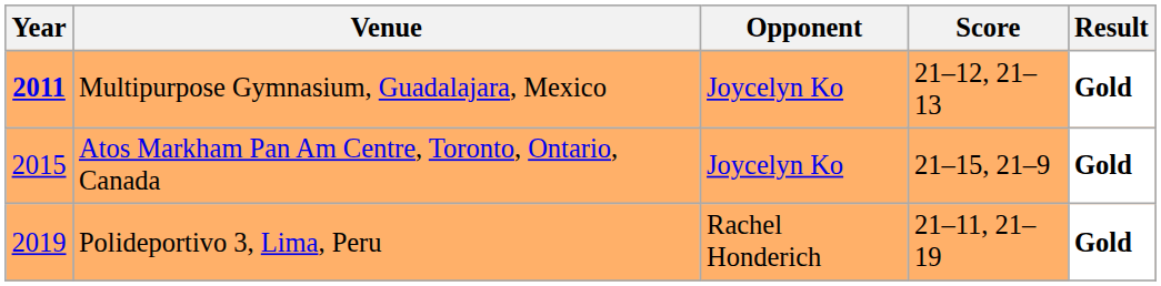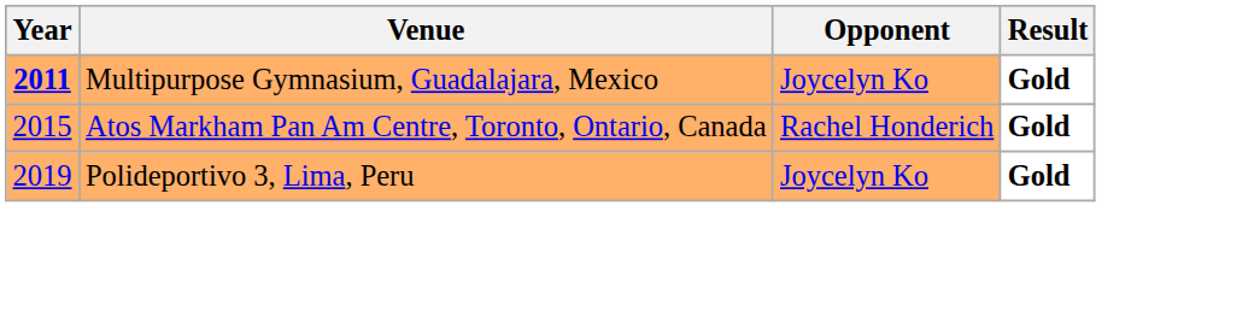 <table class="sortable wikitable" style="font-size: 90%">
 <tr>
 <th>Year</th>
 <th>Venue</th>
 <th>Opponent</th>
-<th>Score</th>
 <th>Result</th>
 </tr>
 <tr style="background:#FFB069">
 <td align="center"><strong><a href='#'>2011</a></strong></td>
 <td align="left">Multipurpose Gymnasium, <a href='#'>Guadalajara</a>, Mexico</td>
 <td align="left"> <a href='#'>Joycelyn Ko</a></td>
-<td align="left">21–12, 21–13</td>
 <td style="text-align:left; background:white"> <strong>Gold</strong></td>
 </tr>
 <tr style="background:#FFB069">
 <td align="center"><a href='#'>2015</a></td>
 <td align="left"><a href='#'>Atos Markham Pan Am Centre</a>, <a href='#'>Toronto</a>, <a href='#'>Ontario</a>, Canada</td>
-<td align="left"> <a href='#'>Joycelyn Ko</a></td>
-<td align="left">21–15, 21–9</td>
+<td align="left"> <a href='#'>Rachel Honderich</a></td>
 <td style="text-align:left; background:white"> <strong>Gold</strong></td>
 </tr>
 <tr style="background:#FFB069">
 <td align="center"><a href='#'>2019</a></td>
 <td align="left">Polideportivo 3, <a href='#'>Lima</a>, Peru</td>
-<td align="left"> Rachel Honderich</td>
-<td align="left">21–11, 21–19</td>
+<td align="left"> <a href='#'>Joycelyn Ko</a></td>
 <td style="text-align:left; background:white"> <strong>Gold</strong></td>
 </tr>
 </table>
